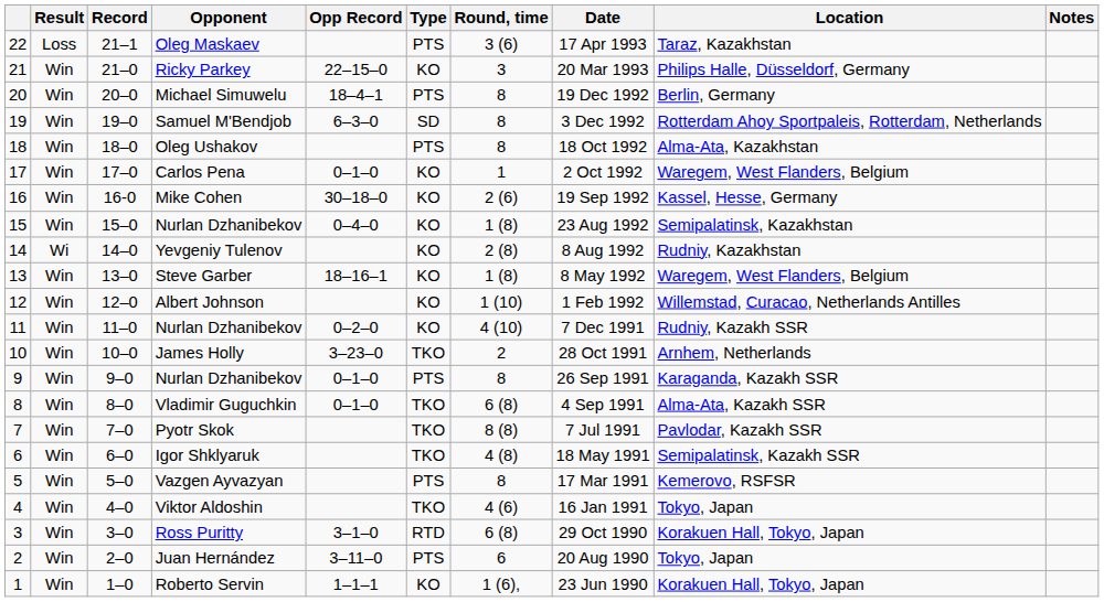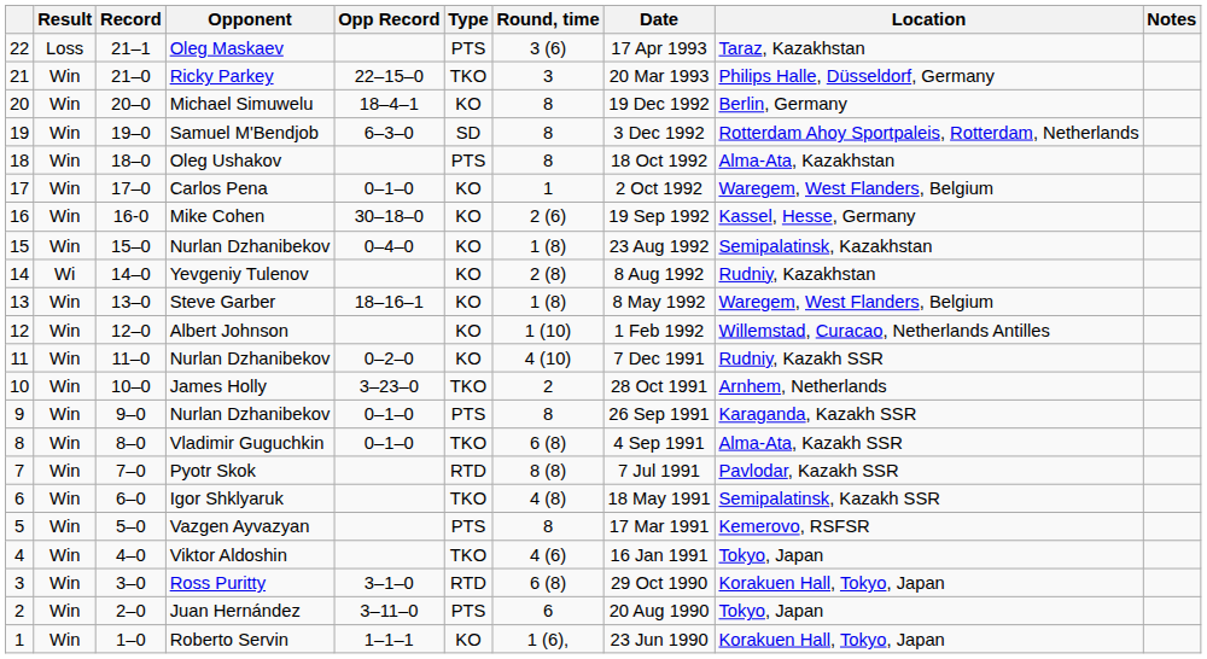 <table class="wikitable" style="text-align:center; font-size:95%">
 <tr>
 <th></th>
 <th>Result</th>
 <th>Record</th>
 <th>Opponent</th>
 <th>Opp Record</th>
 <th>Type</th>
 <th>Round, time</th>
 <th>Date</th>
 <th>Location</th>
 <th>Notes</th>
 </tr>
 <tr>
 <td>22</td>
 <td>Loss</td>
 <td>21–1</td>
 <td style="text-align:left;"> <a href='#'>Oleg Maskaev</a></td>
 <td></td>
 <td>PTS</td>
 <td>3 (6)</td>
 <td>17 Apr 1993</td>
 <td style="text-align:left;"> <a href='#'>Taraz</a>, Kazakhstan</td>
 <td></td>
 </tr>
 <tr>
 <td>21</td>
 <td>Win</td>
 <td>21–0</td>
 <td style="text-align:left;"> <a href='#'>Ricky Parkey</a></td>
 <td>22–15–0</td>
-<td>KO</td>
+<td>TKO</td>
 <td>3</td>
 <td>20 Mar 1993</td>
 <td style="text-align:left;"> <a href='#'>Philips Halle</a>, <a href='#'>Düsseldorf</a>, Germany</td>
 <td></td>
 </tr>
 <tr>
 <td>20</td>
 <td>Win</td>
 <td>20–0</td>
 <td style="text-align:left;"> Michael Simuwelu</td>
 <td>18–4–1</td>
-<td>PTS</td>
+<td>KO</td>
 <td>8</td>
 <td>19 Dec 1992</td>
 <td style="text-align:left;"> <a href='#'>Berlin</a>, Germany</td>
 <td></td>
 </tr>
 <tr>
 <td>19</td>
 <td>Win</td>
 <td>19–0</td>
 <td style="text-align:left;"> Samuel M'Bendjob</td>
 <td>6–3–0</td>
 <td>SD</td>
 <td>8</td>
 <td>3 Dec 1992</td>
 <td style="text-align:left;"> <a href='#'>Rotterdam Ahoy Sportpaleis</a>, <a href='#'>Rotterdam</a>, Netherlands</td>
 <td style="text-align:left;"></td>
 </tr>
 <tr>
 <td>18</td>
 <td>Win</td>
 <td>18–0</td>
 <td style="text-align:left;"> Oleg Ushakov</td>
 <td></td>
 <td>PTS</td>
 <td>8</td>
 <td>18 Oct 1992</td>
 <td style="text-align:left;"> <a href='#'>Alma-Ata</a>, Kazakhstan</td>
 <td></td>
 </tr>
 <tr>
 <td>17</td>
 <td>Win</td>
 <td>17–0</td>
 <td align=left> Carlos Pena</td>
 <td>0–1–0</td>
 <td>KO</td>
 <td>1</td>
 <td>2 Oct 1992</td>
 <td align=left> <a href='#'>Waregem</a>, <a href='#'>West Flanders</a>, Belgium</td>
 <td align=left></td>
 </tr>
 <tr>
 <td>16</td>
 <td>Win</td>
 <td>16-0</td>
 <td align=left> Mike Cohen</td>
 <td>30–18–0</td>
 <td>KO</td>
 <td>2 (6)</td>
 <td>19 Sep 1992</td>
 <td align=left> <a href='#'>Kassel</a>, <a href='#'>Hesse</a>, Germany</td>
 <td align=left></td>
 </tr>
 <tr>
 <td>15</td>
 <td>Win</td>
 <td>15–0</td>
 <td align=left> Nurlan Dzhanibekov</td>
 <td>0–4–0</td>
 <td>KO</td>
 <td>1 (8)</td>
 <td>23 Aug 1992</td>
 <td align=left> <a href='#'>Semipalatinsk</a>, Kazakhstan</td>
 <td></td>
 </tr>
 <tr>
 <td>14</td>
 <td>Wi</td>
 <td>14–0</td>
 <td align=left> Yevgeniy Tulenov</td>
 <td></td>
 <td>KO</td>
 <td>2 (8)</td>
 <td>8 Aug 1992</td>
 <td align=left> <a href='#'>Rudniy</a>, Kazakhstan</td>
 <td></td>
 </tr>
 <tr>
 <td>13</td>
 <td>Win</td>
 <td>13–0</td>
 <td align=left> Steve Garber</td>
 <td>18–16–1</td>
 <td>KO</td>
 <td>1 (8)</td>
 <td>8 May 1992</td>
 <td align=left> <a href='#'>Waregem</a>, <a href='#'>West Flanders</a>, Belgium</td>
 <td align=left></td>
 </tr>
 <tr>
 <td>12</td>
 <td>Win</td>
 <td>12–0</td>
 <td align=left> Albert Johnson</td>
 <td></td>
 <td>KO</td>
 <td>1 (10)</td>
 <td>1 Feb 1992</td>
 <td align=left> <a href='#'>Willemstad</a>, <a href='#'>Curacao</a>, Netherlands Antilles</td>
 <td align=left></td>
 </tr>
 <tr>
 <td>11</td>
 <td>Win</td>
 <td>11–0</td>
 <td align=left> Nurlan Dzhanibekov</td>
 <td>0–2–0</td>
 <td>KO</td>
 <td>4 (10)</td>
 <td>7 Dec 1991</td>
 <td align=left> <a href='#'>Rudniy</a>, Kazakh SSR</td>
 <td align=left></td>
 </tr>
 <tr>
 <td>10</td>
 <td>Win</td>
 <td>10–0</td>
 <td align=left> James Holly</td>
 <td>3–23–0</td>
 <td>TKO</td>
 <td>2</td>
 <td>28 Oct 1991</td>
 <td align=left> <a href='#'>Arnhem</a>, Netherlands</td>
 <td align=left></td>
 </tr>
 <tr>
 <td>9</td>
 <td>Win</td>
 <td>9–0</td>
 <td align=left> Nurlan Dzhanibekov</td>
 <td>0–1–0</td>
 <td>PTS</td>
 <td>8</td>
 <td>26 Sep 1991</td>
 <td align=left> <a href='#'>Karaganda</a>, Kazakh SSR</td>
 <td align=left></td>
 </tr>
 <tr>
 <td>8</td>
 <td>Win</td>
 <td>8–0</td>
 <td align=left> Vladimir Guguchkin</td>
 <td>0–1–0</td>
 <td>TKO</td>
 <td>6 (8)</td>
 <td>4 Sep 1991</td>
 <td align=left> <a href='#'>Alma-Ata</a>, Kazakh SSR</td>
 <td align=left></td>
 </tr>
 <tr>
 <td>7</td>
 <td>Win</td>
 <td>7–0</td>
 <td align=left> Pyotr Skok</td>
 <td></td>
-<td>TKO</td>
+<td>RTD</td>
 <td>8 (8)</td>
 <td>7 Jul 1991</td>
 <td align=left> <a href='#'>Pavlodar</a>, Kazakh SSR</td>
 <td align=left></td>
 </tr>
 <tr>
 <td>6</td>
 <td>Win</td>
 <td>6–0</td>
 <td align=left> Igor Shklyaruk</td>
 <td></td>
 <td>TKO</td>
 <td>4 (8)</td>
 <td>18 May 1991</td>
 <td align=left> <a href='#'>Semipalatinsk</a>, Kazakh SSR</td>
 <td align=left></td>
 </tr>
 <tr>
 <td>5</td>
 <td>Win</td>
 <td>5–0</td>
 <td align=left> Vazgen Ayvazyan</td>
 <td></td>
 <td>PTS</td>
 <td>8</td>
 <td>17 Mar 1991</td>
 <td align=left> <a href='#'>Kemerovo</a>, RSFSR</td>
 <td align=left></td>
 </tr>
 <tr>
 <td>4</td>
 <td>Win</td>
 <td>4–0</td>
 <td align=left> Viktor Aldoshin</td>
 <td></td>
 <td>TKO</td>
 <td>4 (6)</td>
 <td>16 Jan 1991</td>
 <td align=left> <a href='#'>Tokyo</a>, Japan</td>
 <td align=left></td>
 </tr>
 <tr>
 <td>3</td>
 <td>Win</td>
 <td>3–0</td>
 <td align=left> <a href='#'>Ross Puritty</a></td>
 <td>3–1–0</td>
 <td>RTD</td>
 <td>6 (8)</td>
 <td>29 Oct 1990</td>
 <td align=left> <a href='#'>Korakuen Hall</a>, <a href='#'>Tokyo</a>, Japan</td>
 <td align=left></td>
 </tr>
 <tr>
 <td>2</td>
 <td>Win</td>
 <td>2–0</td>
 <td align=left> Juan Hernández</td>
 <td>3–11–0</td>
 <td>PTS</td>
 <td>6</td>
 <td>20 Aug 1990</td>
 <td align=left> <a href='#'>Tokyo</a>, Japan</td>
 <td align=left></td>
 </tr>
 <tr>
 <td>1</td>
 <td>Win</td>
 <td>1–0</td>
 <td align=left> Roberto Servin</td>
 <td>1–1–1</td>
 <td>KO</td>
 <td>1 (6), </td>
 <td>23 Jun 1990</td>
 <td align=left> <a href='#'>Korakuen Hall</a>, <a href='#'>Tokyo</a>, Japan</td>
 <td style="text-align:left;"></td>
 </tr>
 </table>
